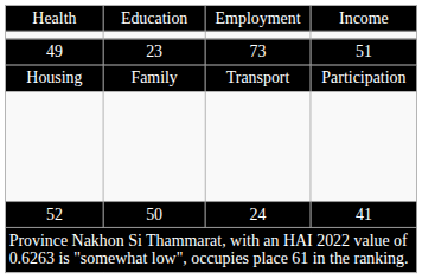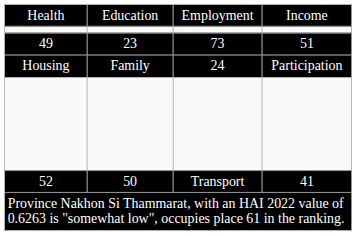 <table class="wikitable floatright" style="width:400px;">
 <tr>
 <td style="text-align:center; width:100px; background:black; color:white;">Health</td>
 <td style="text-align:center; width:100px; background:black; color:white;">Education</td>
 <td style="text-align:center; width:100px; background:black; color:white;">Employment</td>
 <td style="text-align:center; width:100px; background:black; color:white;">Income</td>
 </tr>
 <tr>
 <td></td>
 <td></td>
 <td></td>
 <td></td>
 </tr>
 <tr>
 <td style="text-align:center; background:black; color:white;">49</td>
 <td style="text-align:center; background:black; color:white;">23</td>
 <td style="text-align:center; background:black; color:white;">73</td>
 <td style="text-align:center; background:black; color:white;">51</td>
 </tr>
 <tr>
 <td style="text-align:center; background:black; color:white;">Housing</td>
 <td style="text-align:center; background:black; color:white;">Family</td>
-<td style="text-align:center; background:black; color:white;">Transport</td>
+<td style="text-align:center; background:black; color:white;">24</td>
 <td style="text-align:center; background:black; color:white;">Participation</td>
 </tr>
 <tr>
 <td style="height:100px;"></td>
 <td></td>
 <td></td>
 <td></td>
 </tr>
 <tr>
 <td style="text-align:center; background:black; color:white;">52</td>
 <td style="text-align:center; background:black; color:white;">50</td>
-<td style="text-align:center; background:black; color:white;">24</td>
+<td style="text-align:center; background:black; color:white;">Transport</td>
 <td style="text-align:center; background:black; color:white;">41</td>
 </tr>
 <tr>
 <td colspan="4"; style="background:black; color:white;">Province Nakhon Si Thammarat, with an HAI 2022 value of 0.6263 is "somewhat low", occupies place 61 in the ranking.</td>
 </tr>
 </table>
